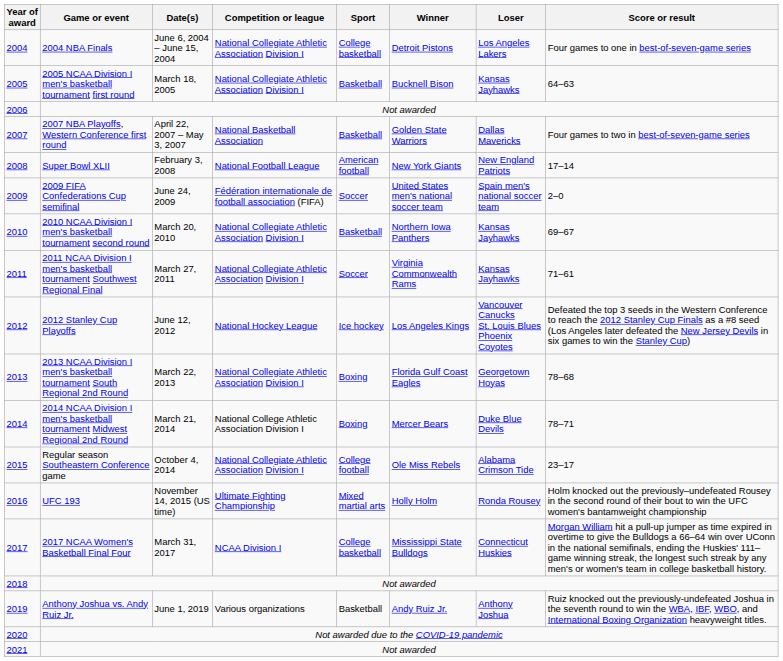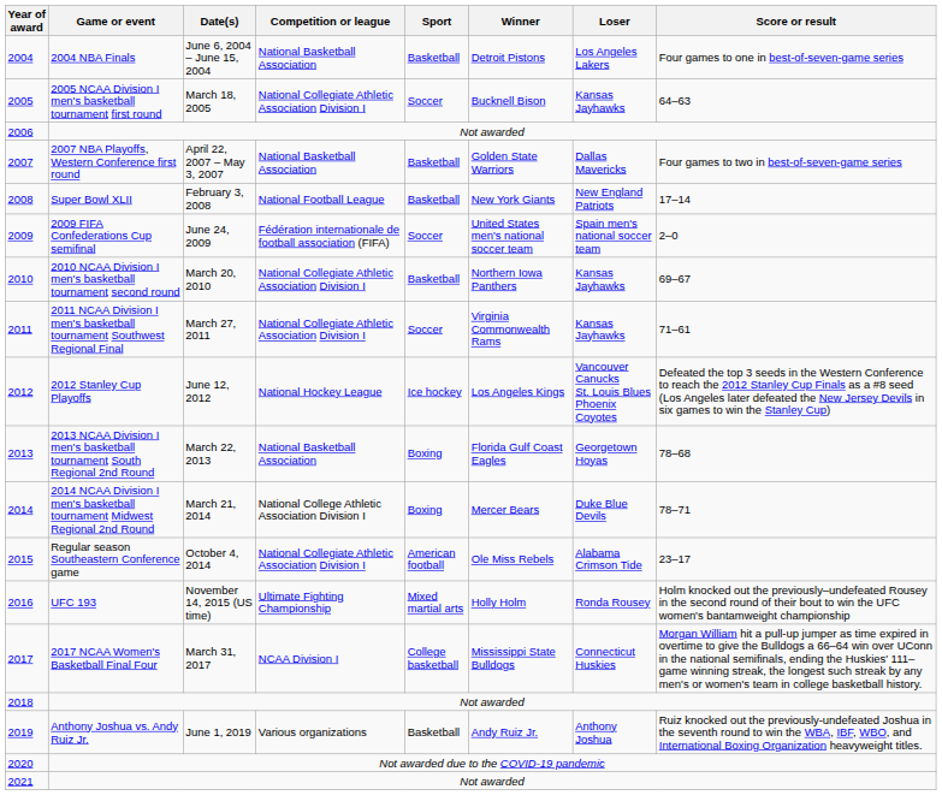 <table class="wikitable" style="font-size: 95%;">
 <tr style="white-space: nowrap;">
 <th>Year of<br> award</th>
 <th>Game or event</th>
 <th>Date(s)</th>
 <th>Competition or league</th>
 <th>Sport</th>
 <th>Winner</th>
 <th>Loser</th>
 <th>Score or result</th>
 </tr>
 <tr>
 <td><a href='#'>2004</a></td>
 <td><a href='#'>2004 NBA Finals</a></td>
 <td>June 6, 2004 – June 15, 2004</td>
-<td><a href='#'>National Collegiate Athletic Association</a> <a href='#'>Division I</a></td>
-<td><a href='#'>College basketball</a></td>
+<td><a href='#'>National Basketball Association</a></td>
+<td><a href='#'>Basketball</a></td>
 <td><a href='#'>Detroit Pistons</a></td>
 <td><a href='#'>Los Angeles Lakers</a></td>
 <td>Four games to one in <a href='#'>best-of-seven-game series</a></td>
 </tr>
 <tr>
 <td><a href='#'>2005</a></td>
 <td><a href='#'>2005 NCAA Division I men's basketball tournament</a> <a href='#'>first round</a></td>
 <td>March 18, 2005</td>
 <td><a href='#'>National Collegiate Athletic Association</a> <a href='#'>Division I</a></td>
-<td><a href='#'>Basketball</a></td>
+<td><a href='#'>Soccer</a></td>
 <td><a href='#'>Bucknell Bison</a></td>
 <td><a href='#'>Kansas Jayhawks</a></td>
 <td>64–63</td>
 </tr>
 <tr>
 <td><a href='#'>2006</a></td>
 <td colspan=8 align=center><em>Not awarded</em></td>
 </tr>
 <tr>
 <td><a href='#'>2007</a></td>
 <td><a href='#'>2007 NBA Playoffs</a>, <a href='#'>Western Conference first round</a></td>
 <td>April 22, 2007 – May 3, 2007</td>
 <td><a href='#'>National Basketball Association</a></td>
 <td><a href='#'>Basketball</a></td>
 <td><a href='#'>Golden State Warriors</a></td>
 <td><a href='#'>Dallas Mavericks</a></td>
 <td>Four games to two in <a href='#'>best-of-seven-game series</a></td>
 </tr>
 <tr>
 <td><a href='#'>2008</a></td>
 <td><a href='#'>Super Bowl XLII</a></td>
 <td>February 3, 2008</td>
 <td><a href='#'>National Football League</a></td>
-<td><a href='#'>American football</a></td>
+<td><a href='#'>Basketball</a></td>
 <td><a href='#'>New York Giants</a></td>
 <td><a href='#'>New England Patriots</a></td>
 <td>17–14</td>
 </tr>
 <tr>
 <td><a href='#'>2009</a></td>
 <td><a href='#'>2009 FIFA Confederations Cup</a> <a href='#'>semifinal</a></td>
 <td>June 24, 2009</td>
 <td><a href='#'>Fédération internationale de football association</a> (FIFA)</td>
 <td><a href='#'>Soccer</a></td>
 <td><a href='#'>United States men's national soccer team</a></td>
 <td><a href='#'>Spain men's national soccer team</a></td>
 <td>2–0</td>
 </tr>
 <tr>
 <td><a href='#'>2010</a></td>
 <td><a href='#'>2010 NCAA Division I men's basketball tournament</a> <a href='#'>second round</a></td>
 <td>March 20, 2010</td>
 <td><a href='#'>National Collegiate Athletic Association</a> <a href='#'>Division I</a></td>
 <td><a href='#'>Basketball</a></td>
 <td><a href='#'>Northern Iowa Panthers</a></td>
 <td><a href='#'>Kansas Jayhawks</a></td>
 <td>69–67</td>
 </tr>
 <tr>
 <td><a href='#'>2011</a></td>
 <td><a href='#'>2011 NCAA Division I men's basketball tournament</a> <a href='#'>Southwest Regional Final</a></td>
 <td>March 27, 2011</td>
 <td><a href='#'>National Collegiate Athletic Association</a> <a href='#'>Division I</a></td>
 <td><a href='#'>Soccer</a></td>
 <td><a href='#'>Virginia Commonwealth Rams</a></td>
 <td><a href='#'>Kansas Jayhawks</a></td>
 <td>71–61</td>
 </tr>
 <tr>
 <td><a href='#'>2012</a></td>
 <td><a href='#'>2012 Stanley Cup Playoffs</a></td>
 <td>June 12, 2012</td>
 <td><a href='#'>National Hockey League</a></td>
 <td><a href='#'>Ice hockey</a></td>
 <td><a href='#'>Los Angeles Kings</a></td>
 <td><a href='#'>Vancouver Canucks</a> <br> <a href='#'>St. Louis Blues</a> <br> <a href='#'>Phoenix Coyotes</a></td>
 <td>Defeated the top 3 seeds in the Western Conference to reach the <a href='#'>2012 Stanley Cup Finals</a> as a #8 seed <br> (Los Angeles later defeated the <a href='#'>New Jersey Devils</a> in six games to win the <a href='#'>Stanley Cup</a>)</td>
 </tr>
 <tr>
 <td><a href='#'>2013</a></td>
 <td><a href='#'>2013 NCAA Division I men's basketball tournament</a> <a href='#'>South Regional 2nd Round</a></td>
 <td>March 22, 2013</td>
-<td><a href='#'>National Collegiate Athletic Association</a> <a href='#'>Division I</a></td>
+<td><a href='#'>National Basketball Association</a></td>
 <td><a href='#'>Boxing</a></td>
 <td><a href='#'>Florida Gulf Coast Eagles</a></td>
 <td><a href='#'>Georgetown Hoyas</a></td>
 <td>78–68</td>
 </tr>
 <tr>
 <td><a href='#'>2014</a></td>
 <td><a href='#'>2014 NCAA Division I men's basketball tournament</a> <a href='#'>Midwest Regional 2nd Round</a></td>
 <td>March 21, 2014</td>
 <td>National College Athletic Association Division I</td>
 <td><a href='#'>Boxing</a></td>
 <td><a href='#'>Mercer Bears</a></td>
 <td><a href='#'>Duke Blue Devils</a></td>
 <td>78–71</td>
 </tr>
 <tr>
 <td><a href='#'>2015</a></td>
 <td>Regular season <a href='#'>Southeastern Conference</a> game</td>
 <td>October 4, 2014</td>
 <td><a href='#'>National Collegiate Athletic Association</a> <a href='#'>Division I</a></td>
-<td><a href='#'>College football</a></td>
+<td><a href='#'>American football</a></td>
 <td><a href='#'>Ole Miss Rebels</a></td>
 <td><a href='#'>Alabama Crimson Tide</a></td>
 <td>23–17</td>
 </tr>
 <tr>
 <td><a href='#'>2016</a></td>
 <td><a href='#'>UFC 193</a></td>
 <td>November 14, 2015 (US time)</td>
 <td><a href='#'>Ultimate Fighting Championship</a></td>
 <td><a href='#'>Mixed martial arts</a></td>
 <td><a href='#'>Holly Holm</a></td>
 <td><a href='#'>Ronda Rousey</a></td>
 <td>Holm knocked out the previously–undefeated Rousey in the second round of their bout to win the UFC women's bantamweight championship</td>
 </tr>
 <tr>
 <td><a href='#'>2017</a></td>
 <td><a href='#'>2017 NCAA Women's Basketball Final Four</a></td>
 <td>March 31, 2017</td>
 <td><a href='#'>NCAA Division I</a></td>
 <td><a href='#'>College basketball</a></td>
 <td><a href='#'>Mississippi State Bulldogs</a></td>
 <td><a href='#'>Connecticut Huskies</a></td>
 <td><a href='#'>Morgan William</a> hit a pull-up jumper as time expired in overtime to give the Bulldogs a 66–64 win over UConn in the national semifinals, ending the Huskies' 111–game winning streak, the longest such streak by any men's or women's team in college basketball history.</td>
 </tr>
 <tr>
 <td><a href='#'>2018</a></td>
 <td colspan=8 align=center><em>Not awarded</em></td>
 </tr>
 <tr>
 <td><a href='#'>2019</a></td>
 <td><a href='#'>Anthony Joshua vs. Andy Ruiz Jr.</a></td>
 <td>June 1, 2019</td>
 <td>Various organizations</td>
 <td>Basketball</td>
 <td><a href='#'>Andy Ruiz Jr.</a></td>
 <td><a href='#'>Anthony Joshua</a></td>
 <td>Ruiz knocked out the previously-undefeated Joshua in the seventh round to win the <a href='#'>WBA</a>, <a href='#'>IBF</a>, <a href='#'>WBO</a>, and <a href='#'>International Boxing Organization</a> heavyweight titles.</td>
 </tr>
 <tr>
 <td><a href='#'>2020</a></td>
 <td colspan=7 align=center><em>Not awarded due to the <a href='#'>COVID-19 pandemic</a></em></td>
 </tr>
 <tr>
 <td><a href='#'>2021</a></td>
 <td colspan=8 align=center><em>Not awarded</em></td>
 </tr>
 </table>
